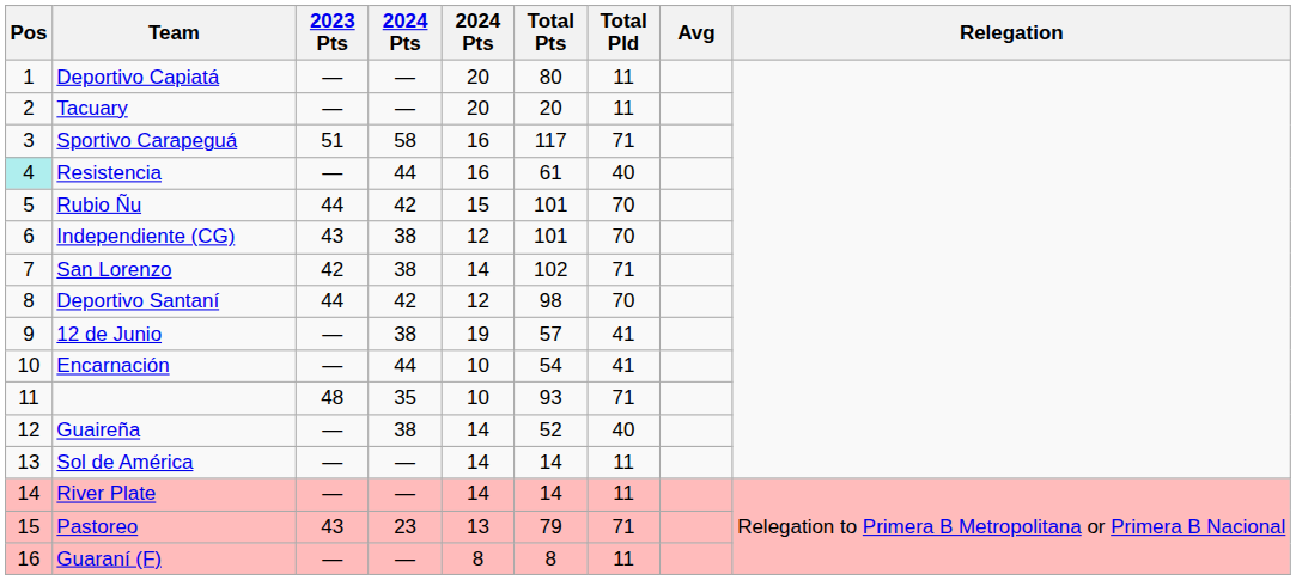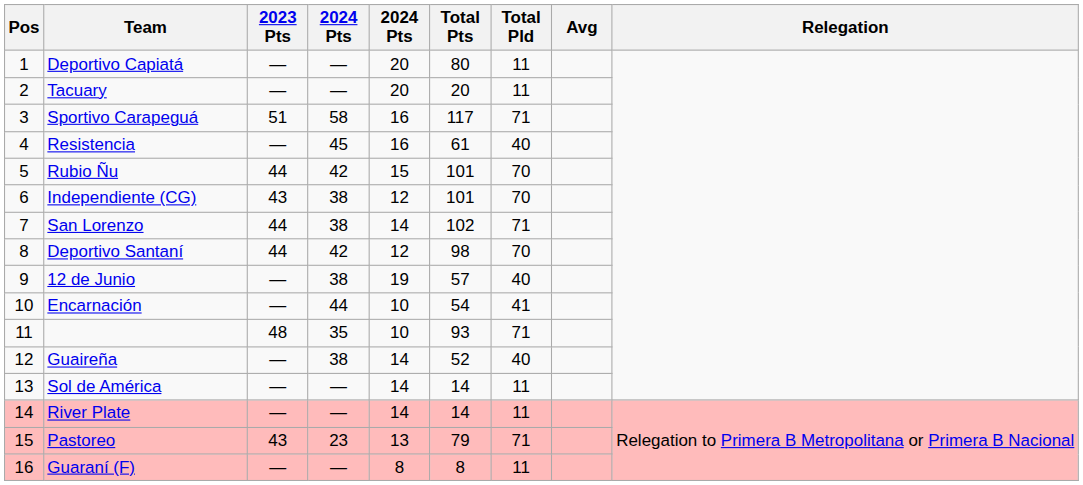 <table class="wikitable" style="text-align:center">
 <tr>
 <th width=28>Pos<br></th>
 <th width=185>Team<br></th>
 <th width=50><a href='#'>2023</a><br>Pts</th>
 <th width=50><a href='#'>2024</a><br>Pts</th>
 <th width=50>2024<br>Pts</th>
 <th width=50>Total<br>Pts</th>
 <th width=50>Total<br>Pld</th>
 <th width=50>Avg</th>
 <th>Relegation</th>
 </tr>
 <tr>
 <td>1</td>
 <td align="left"><a href='#'>Deportivo Capiatá</a></td>
 <td>—</td>
 <td>—</td>
 <td>20</td>
 <td>80</td>
 <td>11</td>
 <td><strong></strong></td>
 <td rowspan=13></td>
 </tr>
 <tr>
 <td>2</td>
 <td align="left"><a href='#'>Tacuary</a></td>
 <td>—</td>
 <td>—</td>
 <td>20</td>
 <td>20</td>
 <td>11</td>
 <td><strong></strong></td>
 </tr>
 <tr>
 <td>3</td>
 <td align="left"><a href='#'>Sportivo Carapeguá</a></td>
 <td>51</td>
 <td>58</td>
 <td>16</td>
 <td>117</td>
 <td>71</td>
 <td><strong></strong></td>
 </tr>
 <tr>
-<td style="background: paleturquoise;">4</td>
+<td>4</td>
 <td align="left"><a href='#'>Resistencia</a></td>
 <td>—</td>
-<td>44</td>
+<td>45</td>
 <td>16</td>
 <td>61</td>
 <td>40</td>
 <td><strong></strong></td>
 </tr>
 <tr>
 <td>5</td>
 <td align="left"><a href='#'>Rubio Ñu</a></td>
 <td>44</td>
 <td>42</td>
 <td>15</td>
 <td>101</td>
 <td>70</td>
 <td><strong></strong></td>
 </tr>
 <tr>
 <td>6</td>
 <td align="left"><a href='#'>Independiente (CG)</a></td>
 <td>43</td>
 <td>38</td>
 <td>12</td>
 <td>101</td>
 <td>70</td>
 <td><strong></strong></td>
 </tr>
 <tr>
 <td>7</td>
 <td align="left"><a href='#'>San Lorenzo</a></td>
-<td>42</td>
+<td>44</td>
 <td>38</td>
 <td>14</td>
 <td>102</td>
 <td>71</td>
 <td><strong></strong></td>
 </tr>
 <tr>
 <td>8</td>
 <td align="left"><a href='#'>Deportivo Santaní</a></td>
 <td>44</td>
 <td>42</td>
 <td>12</td>
 <td>98</td>
 <td>70</td>
 <td><strong></strong></td>
 </tr>
 <tr>
 <td>9</td>
 <td align="left"><a href='#'>12 de Junio</a></td>
 <td>—</td>
 <td>38</td>
 <td>19</td>
 <td>57</td>
-<td>41</td>
+<td>40</td>
 <td><strong></strong></td>
 </tr>
 <tr>
 <td>10</td>
 <td align="left"><a href='#'>Encarnación</a></td>
 <td>—</td>
 <td>44</td>
 <td>10</td>
 <td>54</td>
 <td>41</td>
 <td><strong></strong></td>
 </tr>
 <tr>
 <td>11</td>
 <td align="left"></td>
 <td>48</td>
 <td>35</td>
 <td>10</td>
 <td>93</td>
 <td>71</td>
 <td><strong></strong></td>
 </tr>
 <tr>
 <td>12</td>
 <td align="left"><a href='#'>Guaireña</a></td>
 <td>—</td>
 <td>38</td>
 <td>14</td>
 <td>52</td>
 <td>40</td>
 <td><strong></strong></td>
 </tr>
 <tr>
 <td>13</td>
 <td align="left"><a href='#'>Sol de América</a></td>
 <td>—</td>
 <td>—</td>
 <td>14</td>
 <td>14</td>
 <td>11</td>
 <td><strong></strong></td>
 </tr>
 <tr bgcolor=#FFBBBB>
 <td>14</td>
 <td align="left"><a href='#'>River Plate</a></td>
 <td>—</td>
 <td>—</td>
 <td>14</td>
 <td>14</td>
 <td>11</td>
 <td><strong></strong></td>
 <td rowspan=3>Relegation to <a href='#'>Primera B Metropolitana</a> or <a href='#'>Primera B Nacional</a></td>
 </tr>
 <tr bgcolor=#FFBBBB>
 <td>15</td>
 <td align="left"><a href='#'>Pastoreo</a></td>
 <td>43</td>
 <td>23</td>
 <td>13</td>
 <td>79</td>
 <td>71</td>
 <td><strong></strong></td>
 </tr>
 <tr bgcolor=#FFBBBB>
 <td>16</td>
 <td align="left"><a href='#'>Guaraní (F)</a></td>
 <td>—</td>
 <td>—</td>
 <td>8</td>
 <td>8</td>
 <td>11</td>
 <td><strong></strong></td>
 </tr>
 </table>
